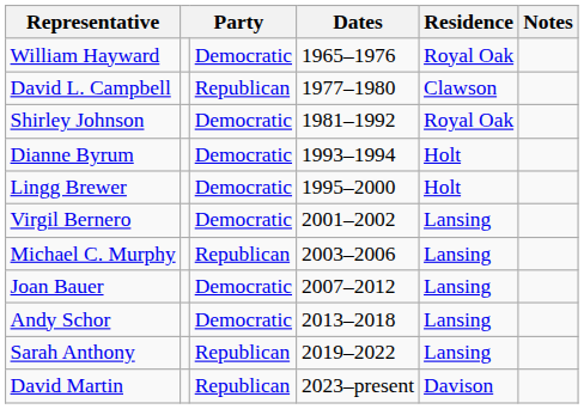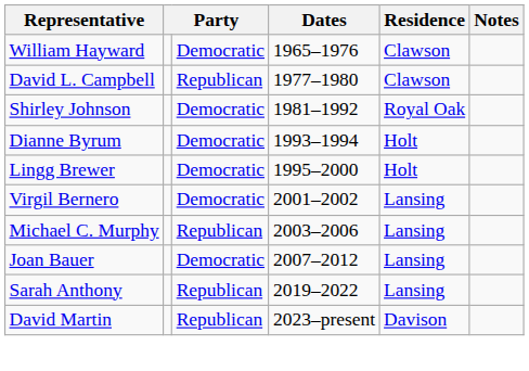 <table class=wikitable>
 <tr valign=bottom>
 <th>Representative</th>
 <th colspan="2">Party</th>
 <th>Dates</th>
 <th>Residence</th>
 <th>Notes</th>
 </tr>
 <tr>
 <td><a href='#'>William Hayward</a></td>
 <td bgcolor=></td>
 <td><a href='#'>Democratic</a></td>
 <td>1965–1976</td>
-<td><a href='#'>Royal Oak</a></td>
+<td><a href='#'>Clawson</a></td>
 <td></td>
 </tr>
 <tr>
 <td><a href='#'>David L. Campbell</a></td>
 <td bgcolor=></td>
 <td><a href='#'>Republican</a></td>
 <td>1977–1980</td>
 <td><a href='#'>Clawson</a></td>
 <td></td>
 </tr>
 <tr>
 <td><a href='#'>Shirley Johnson</a></td>
 <td bgcolor=></td>
 <td><a href='#'>Democratic</a></td>
 <td>1981–1992</td>
 <td><a href='#'>Royal Oak</a></td>
 <td></td>
 </tr>
 <tr>
 <td><a href='#'>Dianne Byrum</a></td>
 <td bgcolor=></td>
 <td><a href='#'>Democratic</a></td>
 <td>1993–1994</td>
 <td><a href='#'>Holt</a></td>
 <td></td>
 </tr>
 <tr>
 <td><a href='#'>Lingg Brewer</a></td>
 <td bgcolor=></td>
 <td><a href='#'>Democratic</a></td>
 <td>1995–2000</td>
 <td><a href='#'>Holt</a></td>
 <td></td>
 </tr>
 <tr>
 <td><a href='#'>Virgil Bernero</a></td>
 <td bgcolor=></td>
 <td><a href='#'>Democratic</a></td>
 <td>2001–2002</td>
 <td><a href='#'>Lansing</a></td>
 <td></td>
 </tr>
 <tr>
 <td><a href='#'>Michael C. Murphy</a></td>
 <td bgcolor=></td>
 <td><a href='#'>Republican</a></td>
 <td>2003–2006</td>
 <td><a href='#'>Lansing</a></td>
 <td></td>
 </tr>
 <tr>
 <td><a href='#'>Joan Bauer</a></td>
 <td bgcolor=></td>
 <td><a href='#'>Democratic</a></td>
 <td>2007–2012</td>
 <td><a href='#'>Lansing</a></td>
 <td></td>
 </tr>
 <tr>
-<td><a href='#'>Andy Schor</a></td>
-<td bgcolor=></td>
-<td><a href='#'>Democratic</a></td>
-<td>2013–2018</td>
-<td><a href='#'>Lansing</a></td>
-<td></td>
-</tr>
-<tr>
 <td><a href='#'>Sarah Anthony</a></td>
 <td bgcolor=></td>
 <td><a href='#'>Republican</a></td>
 <td>2019–2022</td>
 <td><a href='#'>Lansing</a></td>
 <td></td>
 </tr>
 <tr>
 <td><a href='#'>David Martin</a></td>
 <td bgcolor=></td>
 <td><a href='#'>Republican</a></td>
 <td>2023–present</td>
 <td><a href='#'>Davison</a></td>
 <td></td>
 </tr>
 </table>
